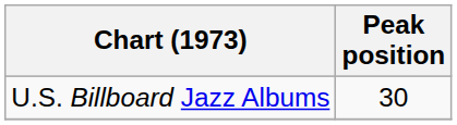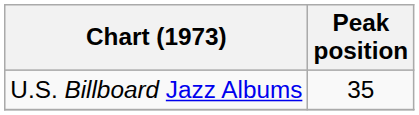 <table class="wikitable">
 <tr>
 <th>Chart (1973)</th>
 <th>Peak<br>position</th>
 </tr>
 <tr>
 <td>U.S. <em>Billboard</em> <a href='#'>Jazz Albums</a></td>
-<td align="center">30</td>
+<td align="center">35</td>
 </tr>
 <tr>
 </tr>
 </table>
